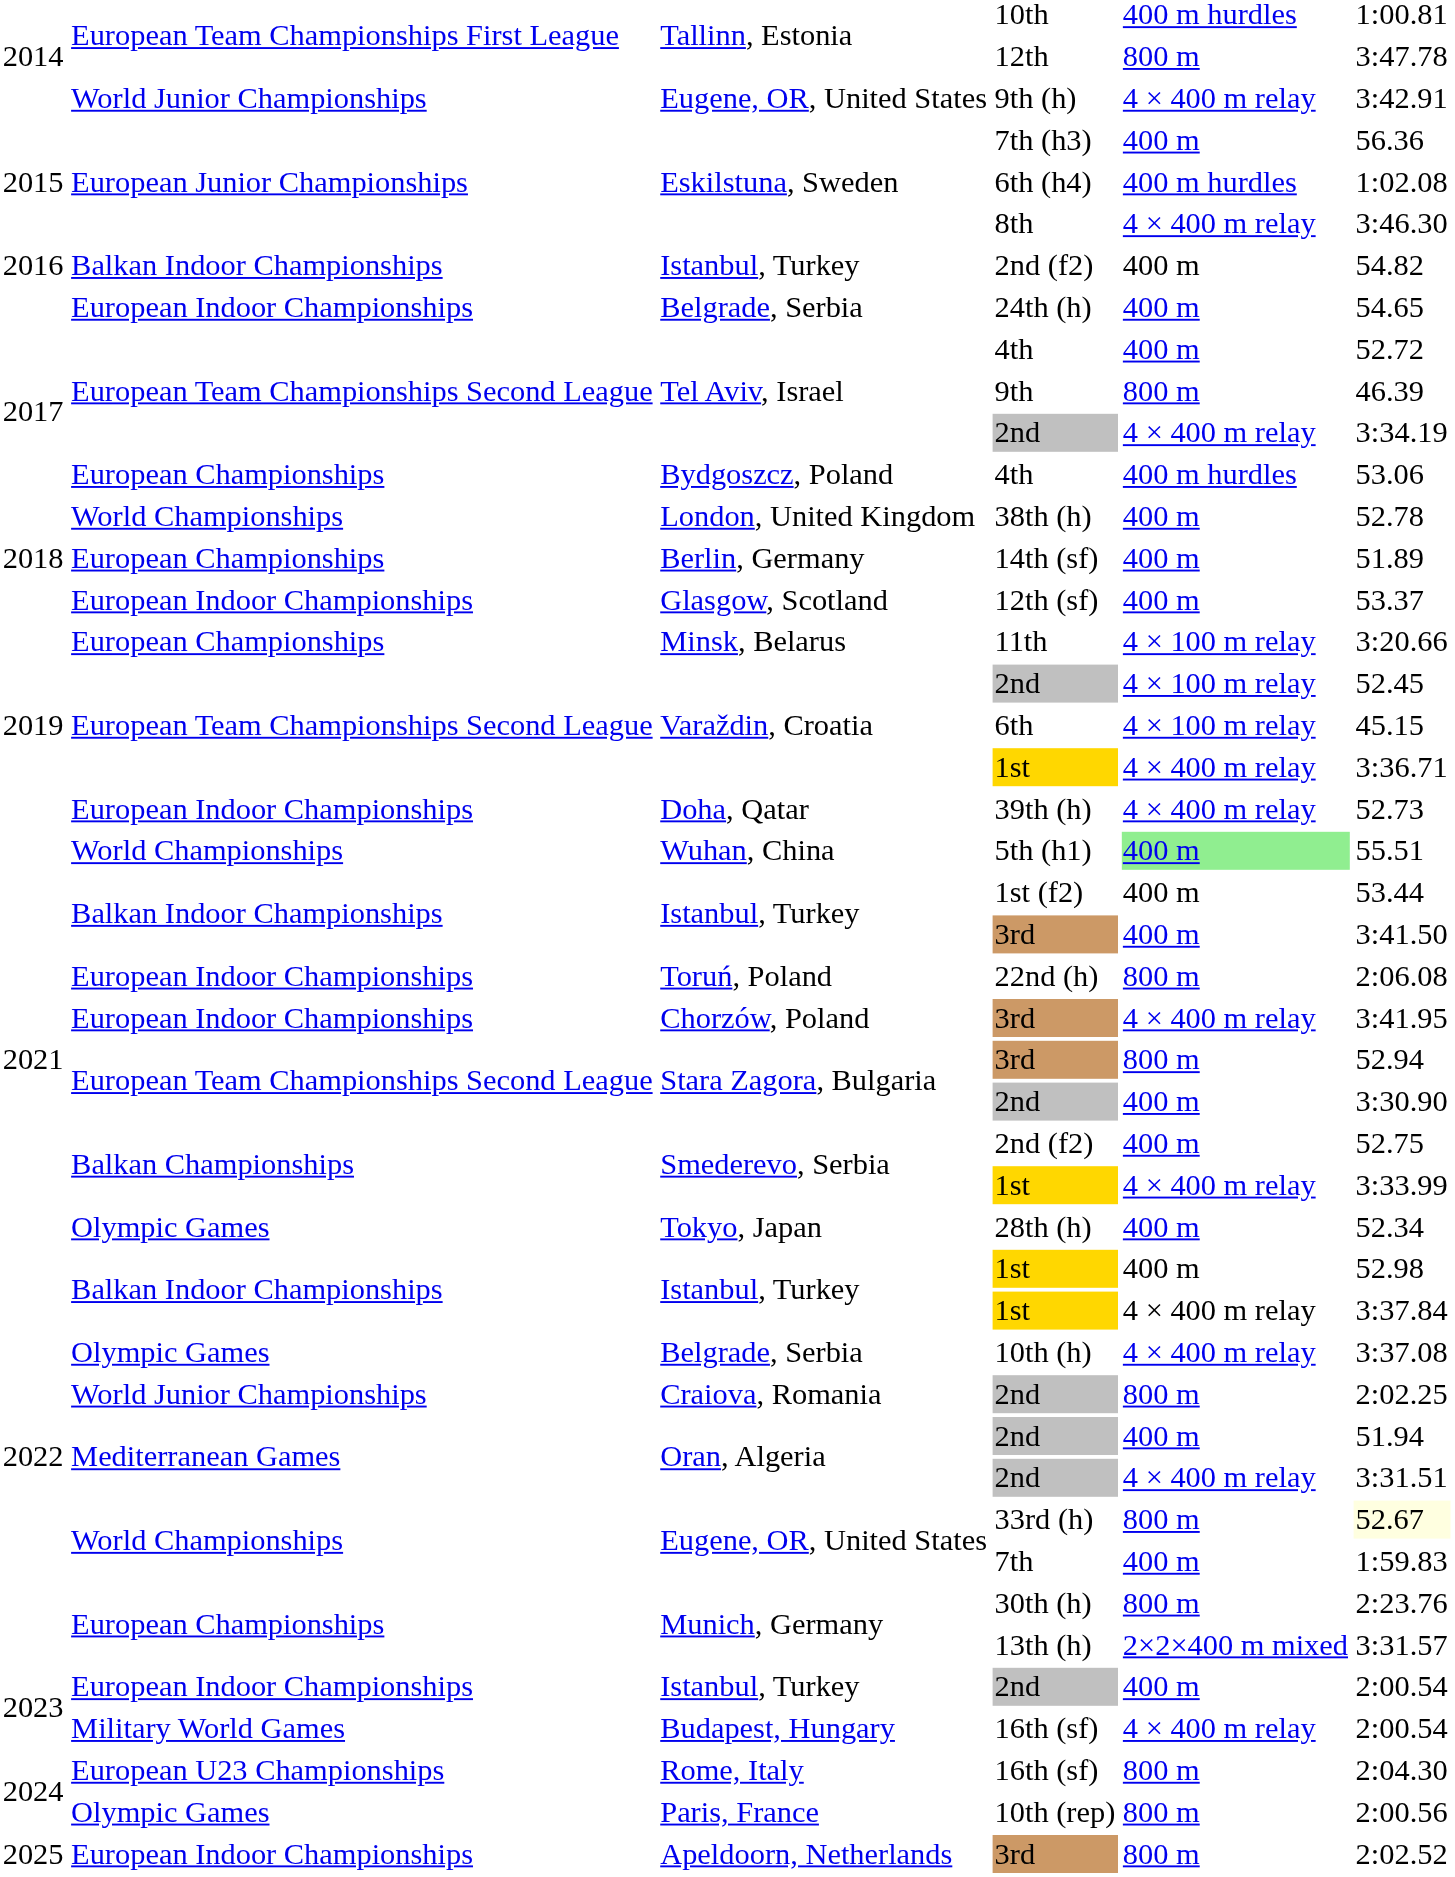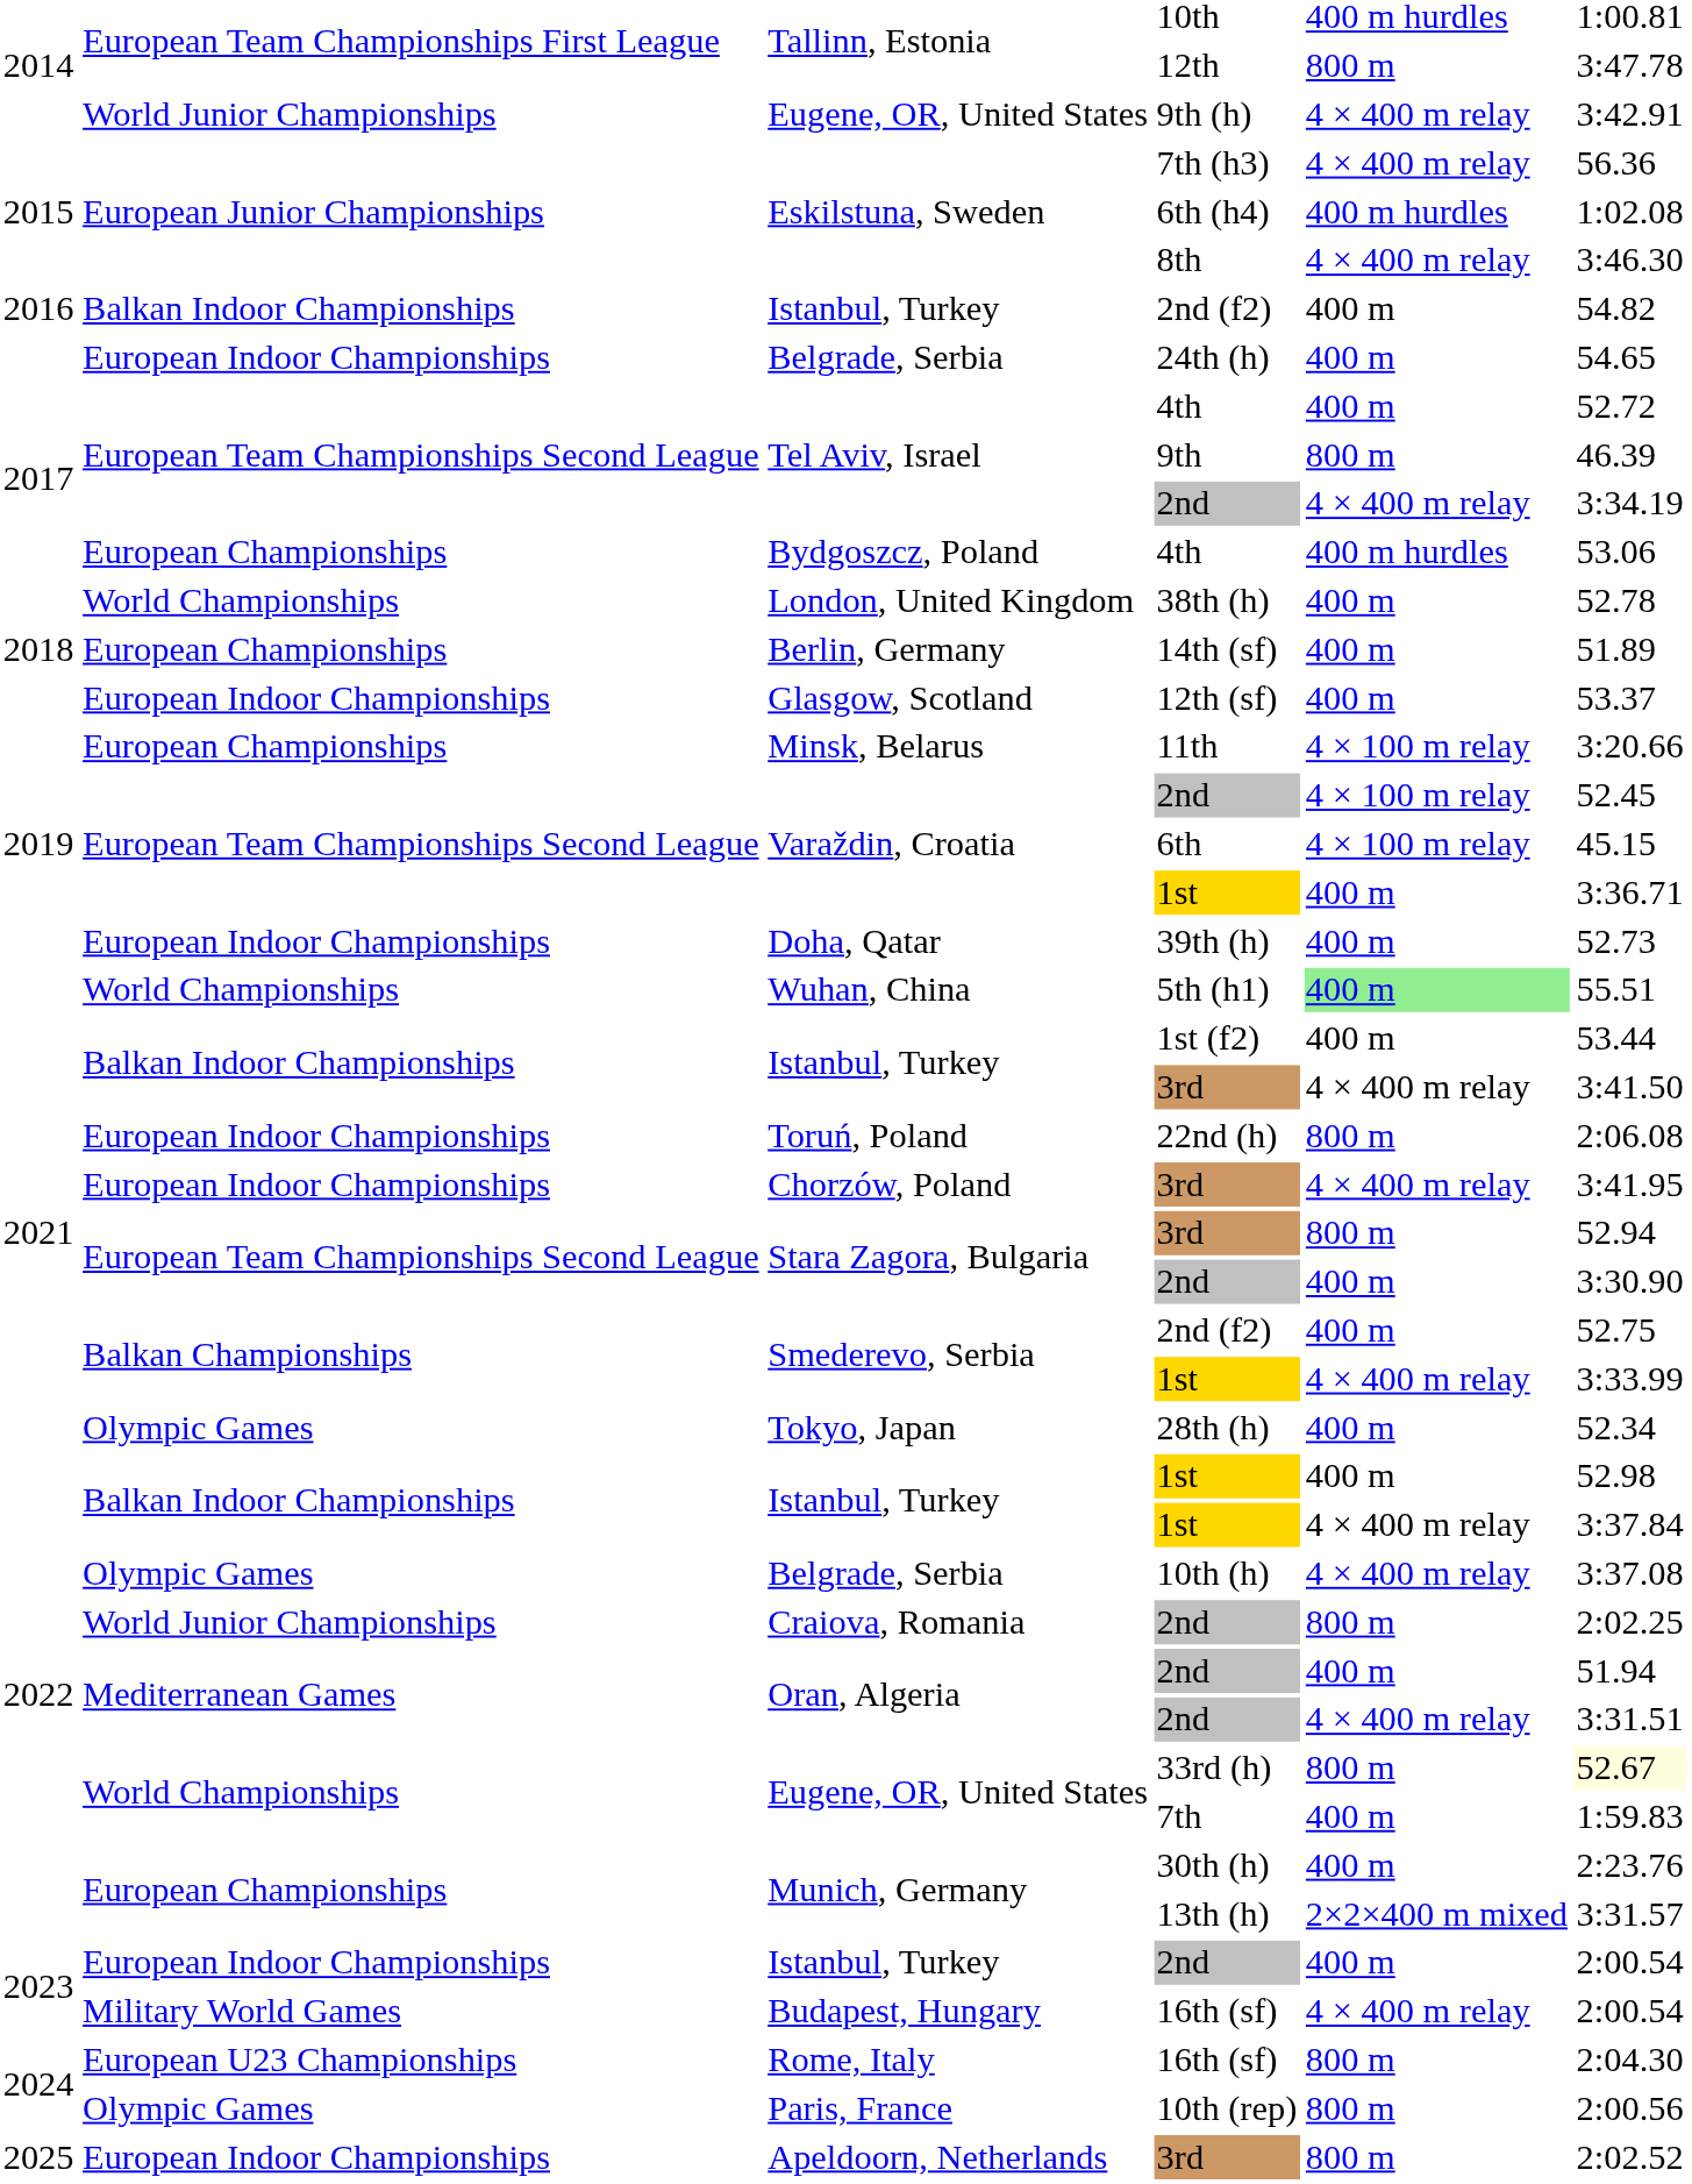 <table>
 <tr>
 <td rowspan=3>2014</td>
 <td rowspan=2><a href='#'>European Team Championships First League</a></td>
 <td rowspan=2><a href='#'>Tallinn</a>, Estonia</td>
 <td>10th</td>
 <td><a href='#'>400 m hurdles</a></td>
 <td>1:00.81</td>
 </tr>
 <tr>
 <td>12th</td>
 <td><a href='#'>800 m</a></td>
 <td>3:47.78</td>
 </tr>
 <tr>
 <td><a href='#'>World Junior Championships</a></td>
 <td><a href='#'>Eugene, OR</a>, United States</td>
 <td>9th (h)</td>
 <td><a href='#'>4 × 400 m relay</a></td>
 <td>3:42.91 </td>
 </tr>
 <tr>
 <td rowspan=3>2015</td>
 <td rowspan=3><a href='#'>European Junior Championships</a></td>
 <td rowspan=3><a href='#'>Eskilstuna</a>, Sweden</td>
 <td>7th (h3)</td>
-<td><a href='#'>400 m</a></td>
+<td><a href='#'>4 × 400 m relay</a></td>
 <td>56.36</td>
 </tr>
 <tr>
 <td>6th (h4)</td>
 <td><a href='#'>400 m hurdles</a></td>
 <td>1:02.08</td>
 </tr>
 <tr>
 <td>8th</td>
 <td><a href='#'>4 × 400 m relay</a></td>
 <td>3:46.30</td>
 </tr>
 <tr>
 <td>2016</td>
 <td><a href='#'>Balkan Indoor Championships</a></td>
 <td><a href='#'>Istanbul</a>, Turkey</td>
 <td>2nd (f2)</td>
 <td>400 m</td>
 <td>54.82</td>
 </tr>
 <tr>
 <td rowspan=6>2017</td>
 <td><a href='#'>European Indoor Championships</a></td>
 <td><a href='#'>Belgrade</a>, Serbia</td>
 <td>24th (h)</td>
 <td><a href='#'>400 m</a></td>
 <td>54.65</td>
 </tr>
 <tr>
 <td rowspan=3><a href='#'>European Team Championships Second League</a></td>
 <td rowspan=3><a href='#'>Tel Aviv</a>, Israel</td>
 <td>4th</td>
 <td><a href='#'>400 m</a></td>
 <td>52.72</td>
 </tr>
 <tr>
 <td>9th</td>
 <td><a href='#'>800 m</a></td>
 <td>46.39</td>
 </tr>
 <tr>
 <td bgcolor=silver>2nd</td>
 <td><a href='#'>4 × 400 m relay</a></td>
 <td>3:34.19</td>
 </tr>
 <tr>
 <td><a href='#'>European Championships</a></td>
 <td><a href='#'>Bydgoszcz</a>, Poland</td>
 <td>4th</td>
 <td><a href='#'>400 m hurdles</a></td>
 <td>53.06</td>
 </tr>
 <tr>
 <td><a href='#'>World Championships</a></td>
 <td><a href='#'>London</a>, United Kingdom</td>
 <td>38th (h)</td>
 <td><a href='#'>400 m</a></td>
 <td>52.78</td>
 </tr>
 <tr>
 <td>2018</td>
 <td><a href='#'>European Championships</a></td>
 <td><a href='#'>Berlin</a>, Germany</td>
 <td>14th (sf)</td>
 <td><a href='#'>400 m</a></td>
 <td>51.89</td>
 </tr>
 <tr>
 <td rowspan=7>2019</td>
 <td><a href='#'>European Indoor Championships</a></td>
 <td><a href='#'>Glasgow</a>, Scotland</td>
 <td>12th (sf)</td>
 <td><a href='#'>400 m</a></td>
 <td>53.37</td>
 </tr>
 <tr>
 <td><a href='#'>European Championships</a></td>
 <td><a href='#'>Minsk</a>, Belarus</td>
 <td>11th</td>
 <td><a href='#'>4 × 100 m relay</a></td>
 <td>3:20.66</td>
 </tr>
 <tr>
 <td rowspan=3><a href='#'>European Team Championships Second League</a></td>
 <td rowspan=3><a href='#'>Varaždin</a>, Croatia</td>
 <td bgcolor=silver>2nd</td>
 <td><a href='#'>4 × 100 m relay</a></td>
 <td>52.45</td>
 </tr>
 <tr>
 <td>6th</td>
 <td><a href='#'>4 × 100 m relay</a></td>
 <td>45.15</td>
 </tr>
 <tr>
 <td bgcolor=gold>1st</td>
-<td><a href='#'>4 × 400 m relay</a></td>
+<td><a href='#'>400 m</a></td>
 <td>3:36.71</td>
 </tr>
 <tr>
 <td><a href='#'>European Indoor Championships</a></td>
 <td><a href='#'>Doha</a>, Qatar</td>
 <td>39th (h)</td>
-<td><a href='#'>4 × 400 m relay</a></td>
+<td><a href='#'>400 m</a></td>
 <td>52.73</td>
 </tr>
 <tr>
 <td><a href='#'>World Championships</a></td>
 <td><a href='#'>Wuhan</a>, China</td>
 <td>5th (h1)</td>
 <td style="background: lightgreen;"><a href='#'>400 m</a></td>
 <td>55.51</td>
 </tr>
 <tr>
 <td rowspan=9>2021</td>
 <td rowspan=2><a href='#'>Balkan Indoor Championships</a></td>
 <td rowspan=2><a href='#'>Istanbul</a>, Turkey</td>
 <td>1st (f2)</td>
 <td>400 m</td>
 <td>53.44</td>
 </tr>
 <tr>
 <td bgcolor=cc9966>3rd</td>
-<td><a href='#'>400 m</a></td>
+<td>4 × 400 m relay</td>
 <td>3:41.50</td>
 </tr>
 <tr>
 <td><a href='#'>European Indoor Championships</a></td>
 <td><a href='#'>Toruń</a>, Poland</td>
 <td>22nd (h)</td>
 <td><a href='#'>800 m</a></td>
 <td>2:06.08</td>
 </tr>
 <tr>
 <td><a href='#'>European Indoor Championships</a></td>
 <td><a href='#'>Chorzów</a>, Poland</td>
 <td bgcolor=cc9966>3rd</td>
 <td><a href='#'>4 × 400 m relay</a></td>
 <td>3:41.95</td>
 </tr>
 <tr>
 <td rowspan=2><a href='#'>European Team Championships Second League</a></td>
 <td rowspan=2><a href='#'>Stara Zagora</a>, Bulgaria</td>
 <td bgcolor=cc9966>3rd</td>
 <td><a href='#'>800 m</a></td>
 <td>52.94</td>
 </tr>
 <tr>
 <td bgcolor=silver>2nd</td>
 <td><a href='#'>400 m</a></td>
 <td>3:30.90 </td>
 </tr>
 <tr>
 <td rowspan=2><a href='#'>Balkan Championships</a></td>
 <td rowspan=2><a href='#'>Smederevo</a>, Serbia</td>
 <td>2nd (f2)</td>
 <td><a href='#'>400 m</a></td>
 <td>52.75</td>
 </tr>
 <tr>
 <td bgcolor=gold>1st</td>
 <td><a href='#'>4 × 400 m relay</a></td>
 <td>3:33.99</td>
 </tr>
 <tr>
 <td><a href='#'>Olympic Games</a></td>
 <td><a href='#'>Tokyo</a>, Japan</td>
 <td>28th (h)</td>
 <td><a href='#'>400 m</a></td>
 <td>52.34</td>
 </tr>
 <tr>
 <td rowspan=10>2022</td>
 <td rowspan=2><a href='#'>Balkan Indoor Championships</a></td>
 <td rowspan=2><a href='#'>Istanbul</a>, Turkey</td>
 <td bgcolor=gold>1st</td>
 <td>400 m</td>
 <td>52.98</td>
 </tr>
 <tr>
 <td bgcolor=gold>1st</td>
 <td>4 × 400 m relay</td>
 <td>3:37.84</td>
 </tr>
 <tr>
 <td><a href='#'>Olympic Games</a></td>
 <td><a href='#'>Belgrade</a>, Serbia</td>
 <td>10th (h)</td>
 <td><a href='#'>4 × 400 m relay</a></td>
 <td>3:37.08 </td>
 </tr>
 <tr>
 <td><a href='#'>World Junior Championships</a></td>
 <td><a href='#'>Craiova</a>, Romania</td>
 <td bgcolor=silver>2nd</td>
 <td><a href='#'>800 m</a></td>
 <td>2:02.25</td>
 </tr>
 <tr>
 <td rowspan=2><a href='#'>Mediterranean Games</a></td>
 <td rowspan=2><a href='#'>Oran</a>, Algeria</td>
 <td bgcolor=silver>2nd</td>
 <td><a href='#'>400 m</a></td>
 <td>51.94 </td>
 </tr>
 <tr>
 <td bgcolor=silver>2nd</td>
 <td><a href='#'>4 × 400 m relay</a></td>
 <td>3:31.51</td>
 </tr>
 <tr>
 <td rowspan=2><a href='#'>World Championships</a></td>
 <td rowspan=2><a href='#'>Eugene, OR</a>, United States</td>
 <td>33rd (h)</td>
 <td><a href='#'>800 m</a></td>
 <td style="background: lightyellow;">52.67</td>
 </tr>
 <tr>
 <td>7th</td>
 <td><a href='#'>400 m</a></td>
 <td>1:59.83</td>
 </tr>
 <tr>
 <td rowspan=2><a href='#'>European Championships</a></td>
 <td rowspan=2><a href='#'>Munich</a>, Germany</td>
 <td>30th (h)</td>
-<td><a href='#'>800 m</a></td>
+<td><a href='#'>400 m</a></td>
 <td>2:23.76</td>
 </tr>
 <tr>
 <td>13th (h)</td>
 <td><a href='#'>2×2×400 m mixed</a></td>
 <td>3:31.57</td>
 </tr>
 <tr>
 <td rowspan=2>2023</td>
 <td><a href='#'>European Indoor Championships</a></td>
 <td><a href='#'>Istanbul</a>, Turkey</td>
 <td bgcolor=silver>2nd</td>
 <td><a href='#'>400 m</a></td>
 <td>2:00.54</td>
 </tr>
 <tr>
 <td><a href='#'>Military World Games</a></td>
 <td><a href='#'>Budapest, Hungary</a></td>
 <td>16th (sf)</td>
 <td><a href='#'>4 × 400 m relay</a></td>
 <td>2:00.54</td>
 </tr>
 <tr>
 <td rowspan=2>2024</td>
 <td><a href='#'>European U23 Championships</a></td>
 <td><a href='#'>Rome, Italy</a></td>
 <td>16th (sf)</td>
 <td><a href='#'>800 m</a></td>
 <td>2:04.30</td>
 </tr>
 <tr>
 <td><a href='#'>Olympic Games</a></td>
 <td><a href='#'>Paris, France</a></td>
 <td>10th (rep)</td>
 <td><a href='#'>800 m</a></td>
 <td>2:00.56</td>
 </tr>
 <tr>
 <td>2025</td>
 <td><a href='#'>European Indoor Championships</a></td>
 <td><a href='#'>Apeldoorn, Netherlands</a></td>
 <td bgcolor=cc9966>3rd</td>
 <td><a href='#'>800 m</a></td>
 <td>2:02.52</td>
 </tr>
 </table>
